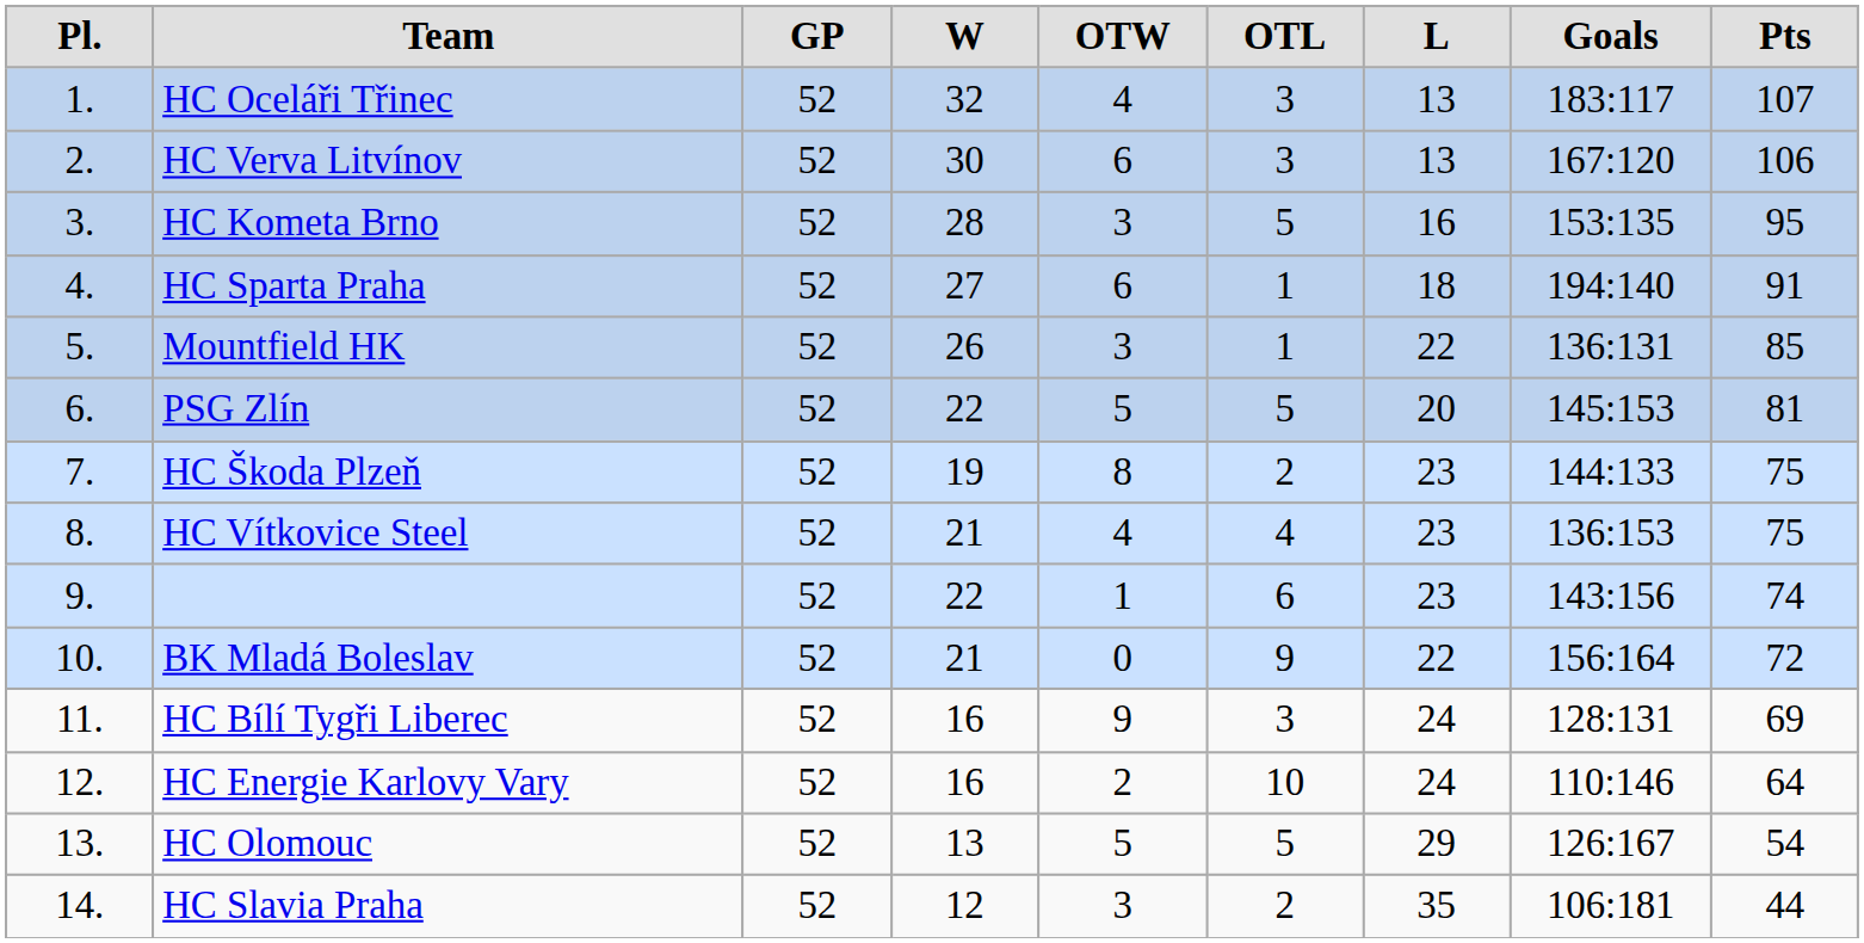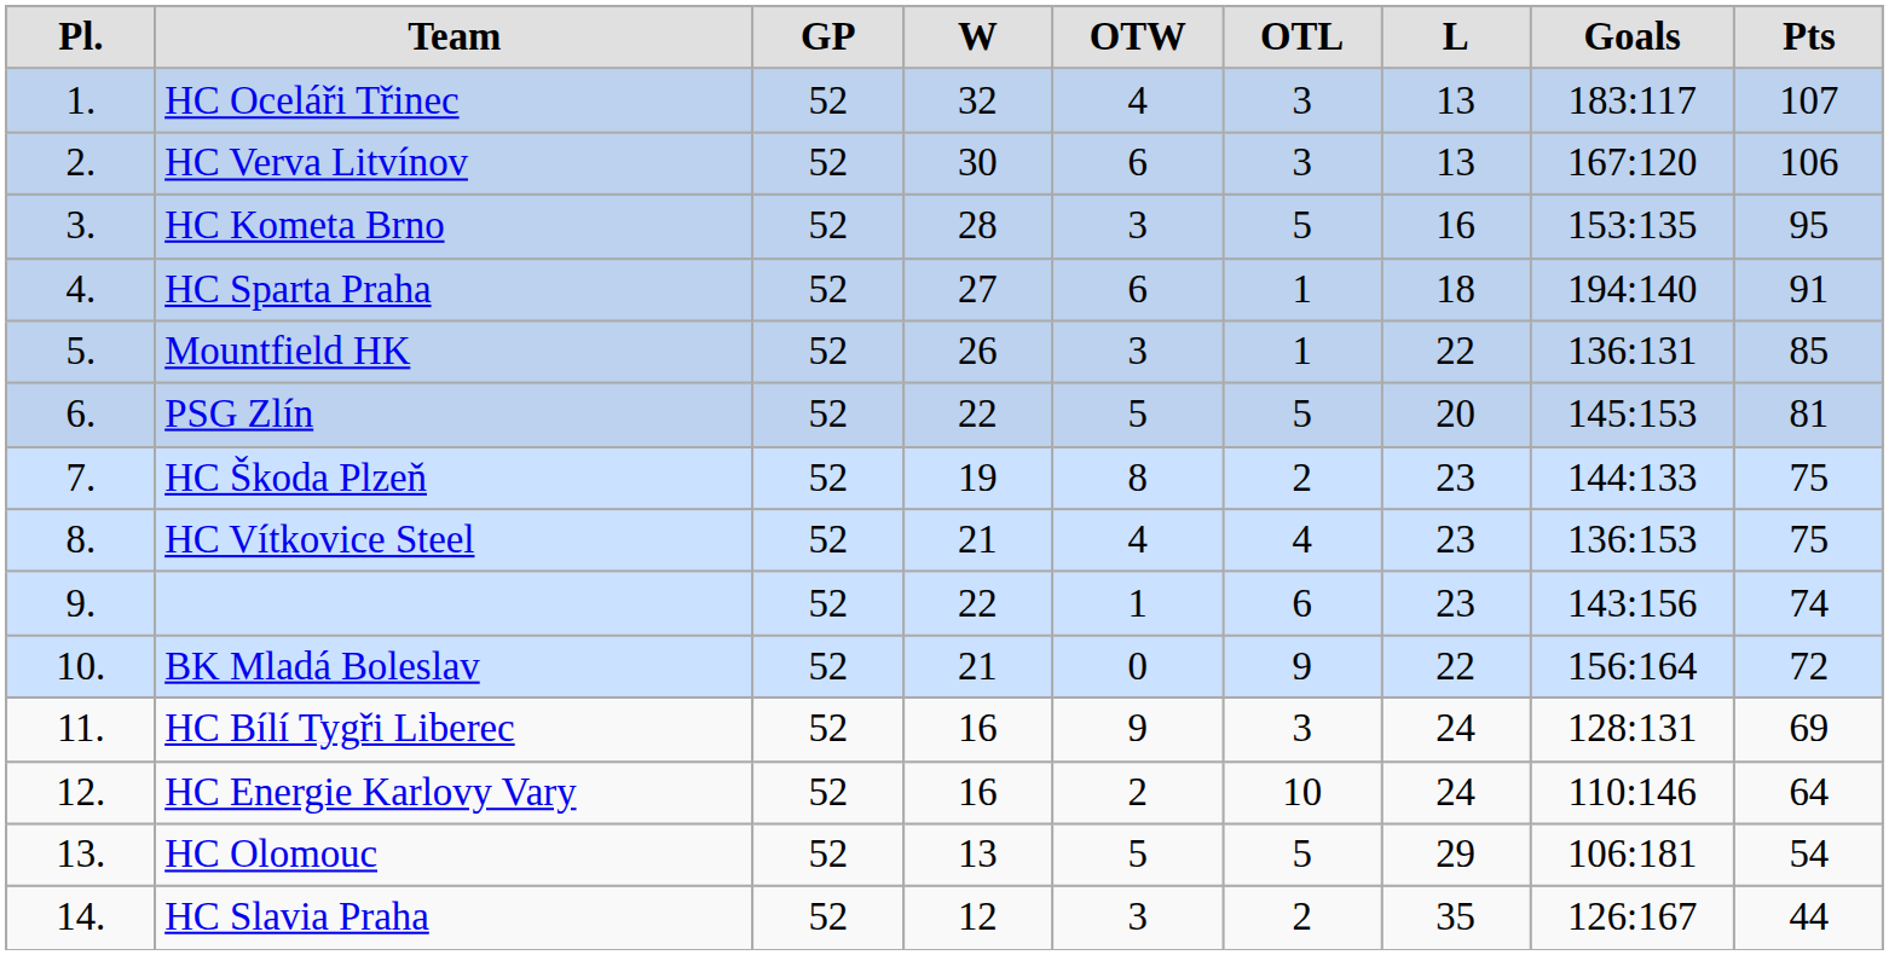 <table class="wikitable" style="width:60%; text-align: center">
 <tr style="font-weight:bold; background-color:#e0e0e0">
 <td width="5%">Pl.</td>
 <td width="20%">Team</td>
 <td width="5%">GP</td>
 <td width="5%">W</td>
 <td width="5%">OTW</td>
 <td width="5%">OTL</td>
 <td width="5%">L</td>
 <td width="5%">Goals</td>
 <td width="5%">Pts</td>
 </tr>
 <tr style="background-color:#BCD2EE">
 <td>1.</td>
 <td style="text-align: left"><a href='#'>HC Oceláři Třinec</a></td>
 <td>52</td>
 <td>32</td>
 <td>4</td>
 <td>3</td>
 <td>13</td>
 <td>183:117</td>
 <td>107</td>
 </tr>
 <tr style="background-color:#BCD2EE">
 <td>2.</td>
 <td style="text-align: left"><a href='#'>HC Verva Litvínov</a></td>
 <td>52</td>
 <td>30</td>
 <td>6</td>
 <td>3</td>
 <td>13</td>
 <td>167:120</td>
 <td>106</td>
 </tr>
 <tr style="background-color:#BCD2EE">
 <td>3.</td>
 <td style="text-align: left"><a href='#'>HC Kometa Brno</a></td>
 <td>52</td>
 <td>28</td>
 <td>3</td>
 <td>5</td>
 <td>16</td>
 <td>153:135</td>
 <td>95</td>
 </tr>
 <tr style="background-color:#BCD2EE">
 <td>4.</td>
 <td style="text-align: left"><a href='#'>HC Sparta Praha</a></td>
 <td>52</td>
 <td>27</td>
 <td>6</td>
 <td>1</td>
 <td>18</td>
 <td>194:140</td>
 <td>91</td>
 </tr>
 <tr style="background-color:#BCD2EE">
 <td>5.</td>
 <td style="text-align: left"><a href='#'>Mountfield HK</a></td>
 <td>52</td>
 <td>26</td>
 <td>3</td>
 <td>1</td>
 <td>22</td>
 <td>136:131</td>
 <td>85</td>
 </tr>
 <tr style="background-color:#BCD2EE">
 <td>6.</td>
 <td style="text-align: left"><a href='#'>PSG Zlín</a></td>
 <td>52</td>
 <td>22</td>
 <td>5</td>
 <td>5</td>
 <td>20</td>
 <td>145:153</td>
 <td>81</td>
 </tr>
 <tr style="background-color:#CAE1FF">
 <td>7.</td>
 <td style="text-align: left"><a href='#'>HC Škoda Plzeň</a></td>
 <td>52</td>
 <td>19</td>
 <td>8</td>
 <td>2</td>
 <td>23</td>
 <td>144:133</td>
 <td>75</td>
 </tr>
 <tr style="background-color:#CAE1FF">
 <td>8.</td>
 <td style="text-align: left"><a href='#'>HC Vítkovice Steel</a></td>
 <td>52</td>
 <td>21</td>
 <td>4</td>
 <td>4</td>
 <td>23</td>
 <td>136:153</td>
 <td>75</td>
 </tr>
 <tr style="background-color:#CAE1FF">
 <td>9.</td>
 <td style="text-align: left"></td>
 <td>52</td>
 <td>22</td>
 <td>1</td>
 <td>6</td>
 <td>23</td>
 <td>143:156</td>
 <td>74</td>
 </tr>
 <tr style="background-color:#CAE1FF">
 <td>10.</td>
 <td style="text-align: left"><a href='#'>BK Mladá Boleslav</a></td>
 <td>52</td>
 <td>21</td>
 <td>0</td>
 <td>9</td>
 <td>22</td>
 <td>156:164</td>
 <td>72</td>
 </tr>
 <tr>
 <td>11.</td>
 <td style="text-align: left"><a href='#'>HC Bílí Tygři Liberec</a></td>
 <td>52</td>
 <td>16</td>
 <td>9</td>
 <td>3</td>
 <td>24</td>
 <td>128:131</td>
 <td>69</td>
 </tr>
 <tr>
 <td>12.</td>
 <td style="text-align: left"><a href='#'>HC Energie Karlovy Vary</a></td>
 <td>52</td>
 <td>16</td>
 <td>2</td>
 <td>10</td>
 <td>24</td>
 <td>110:146</td>
 <td>64</td>
 </tr>
 <tr>
 <td>13.</td>
 <td style="text-align: left"><a href='#'>HC Olomouc</a></td>
 <td>52</td>
 <td>13</td>
 <td>5</td>
 <td>5</td>
 <td>29</td>
-<td>126:167</td>
+<td>106:181</td>
 <td>54</td>
 </tr>
 <tr>
 <td>14.</td>
 <td style="text-align: left"><a href='#'>HC Slavia Praha</a></td>
 <td>52</td>
 <td>12</td>
 <td>3</td>
 <td>2</td>
 <td>35</td>
-<td>106:181</td>
+<td>126:167</td>
 <td>44</td>
 </tr>
 </table>
